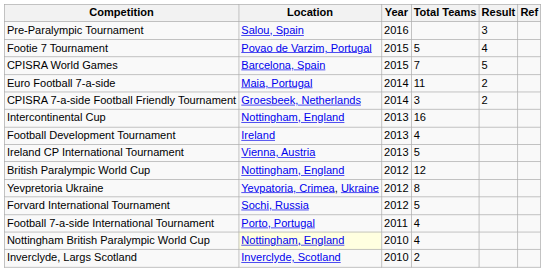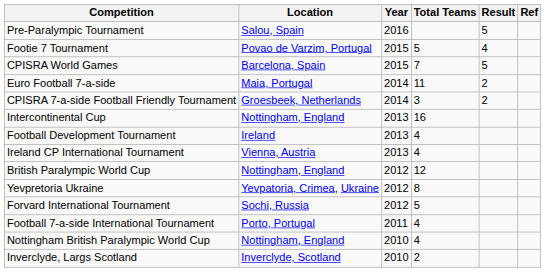 <table class="wikitable">
 <tr>
 <th>Competition</th>
 <th>Location</th>
 <th>Year</th>
 <th>Total Teams</th>
 <th>Result</th>
 <th>Ref</th>
 </tr>
 <tr>
 <td>Pre-Paralympic Tournament</td>
 <td><a href='#'>Salou, Spain</a></td>
 <td>2016</td>
 <td></td>
-<td>3</td>
+<td>5</td>
 <td></td>
 </tr>
 <tr>
 <td>Footie 7 Tournament</td>
 <td><a href='#'>Povao de Varzim, Portugal</a></td>
 <td>2015</td>
 <td>5</td>
 <td>4</td>
 <td></td>
 </tr>
 <tr>
 <td>CPISRA World Games</td>
 <td><a href='#'>Barcelona, Spain</a></td>
 <td>2015</td>
 <td>7</td>
 <td>5</td>
 <td></td>
 </tr>
 <tr>
 <td>Euro Football 7-a-side</td>
 <td><a href='#'>Maia, Portugal</a></td>
 <td>2014</td>
 <td>11</td>
 <td>2</td>
 <td></td>
 </tr>
 <tr>
 <td>CPISRA 7-a-side Football Friendly Tournament</td>
 <td><a href='#'>Groesbeek, Netherlands</a></td>
 <td>2014</td>
 <td>3</td>
 <td>2</td>
 <td></td>
 </tr>
 <tr>
 <td>Intercontinental Cup</td>
 <td><a href='#'>Nottingham, England</a></td>
 <td>2013</td>
 <td>16</td>
 <td></td>
 <td></td>
 </tr>
 <tr>
 <td>Football Development Tournament</td>
 <td><a href='#'>Ireland</a></td>
 <td>2013</td>
 <td>4</td>
 <td></td>
 <td></td>
 </tr>
 <tr>
 <td>Ireland CP International Tournament</td>
 <td><a href='#'>Vienna, Austria</a></td>
 <td>2013</td>
-<td>5</td>
+<td>4</td>
 <td></td>
 <td></td>
 </tr>
 <tr>
 <td>British Paralympic World Cup</td>
 <td><a href='#'>Nottingham, England</a></td>
 <td>2012</td>
 <td>12</td>
 <td></td>
 <td></td>
 </tr>
 <tr>
 <td>Yevpretoria Ukraine</td>
 <td><a href='#'>Yevpatoria, Crimea</a>, <a href='#'>Ukraine</a></td>
 <td>2012</td>
 <td>8</td>
 <td></td>
 <td></td>
 </tr>
 <tr>
 <td>Forvard International Tournament</td>
 <td><a href='#'>Sochi, Russia</a></td>
 <td>2012</td>
 <td>5</td>
 <td></td>
 <td></td>
 </tr>
 <tr>
 <td>Football 7-a-side International Tournament</td>
 <td><a href='#'>Porto, Portugal</a></td>
 <td>2011</td>
 <td>4</td>
 <td></td>
 <td></td>
 </tr>
 <tr>
 <td>Nottingham British Paralympic World Cup</td>
-<td style="background: lightyellow;"><a href='#'>Nottingham, England</a></td>
+<td><a href='#'>Nottingham, England</a></td>
 <td>2010</td>
 <td>4</td>
 <td></td>
 <td></td>
 </tr>
 <tr>
 <td>Inverclyde, Largs Scotland</td>
 <td><a href='#'>Inverclyde, Scotland</a></td>
 <td>2010</td>
 <td>2</td>
 <td></td>
 <td></td>
 </tr>
 </table>
